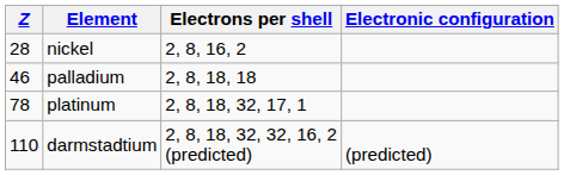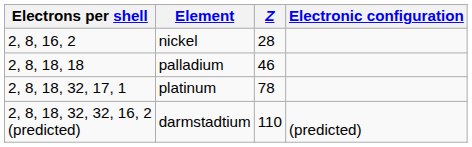 <table class="wikitable" style="white-space:nowrap;">
 <tr>
+<th>Electrons per <a href='#'>shell</a></th>
+<th><a href='#'>Element</a></th>
 <th><em><a href='#'>Z</a></em></th>
-<th><a href='#'>Element</a></th>
-<th>Electrons per <a href='#'>shell</a></th>
 <th><a href='#'>Electronic configuration</a></th>
 </tr>
 <tr>
+<td>2, 8, 16, 2</td>
+<td>nickel</td>
 <td>28</td>
-<td>nickel</td>
-<td>2, 8, 16, 2</td>
 <td></td>
 </tr>
 <tr>
+<td>2, 8, 18, 18</td>
+<td>palladium</td>
 <td>46</td>
-<td>palladium</td>
-<td>2, 8, 18, 18</td>
 <td></td>
 </tr>
 <tr>
+<td>2, 8, 18, 32, 17, 1</td>
+<td>platinum</td>
 <td>78</td>
-<td>platinum</td>
-<td>2, 8, 18, 32, 17, 1</td>
 <td></td>
 </tr>
 <tr>
+<td>2, 8, 18, 32, 32, 16, 2<br>(predicted)</td>
+<td>darmstadtium</td>
 <td>110</td>
-<td>darmstadtium</td>
-<td>2, 8, 18, 32, 32, 16, 2<br>(predicted)</td>
 <td><br>(predicted)</td>
 </tr>
 </table>
